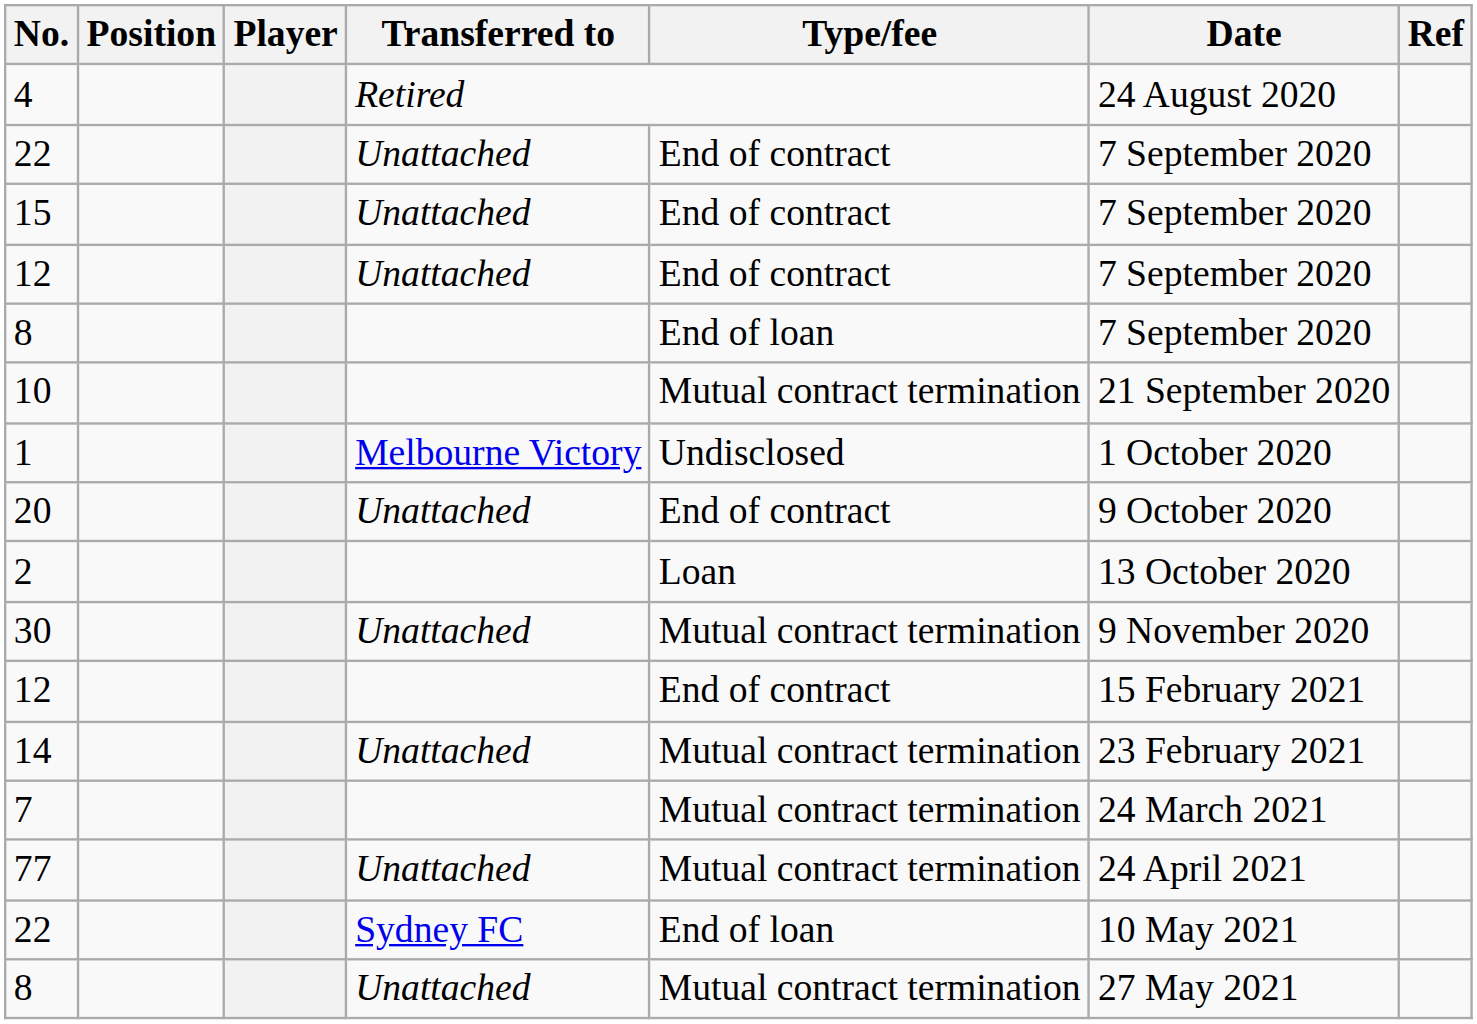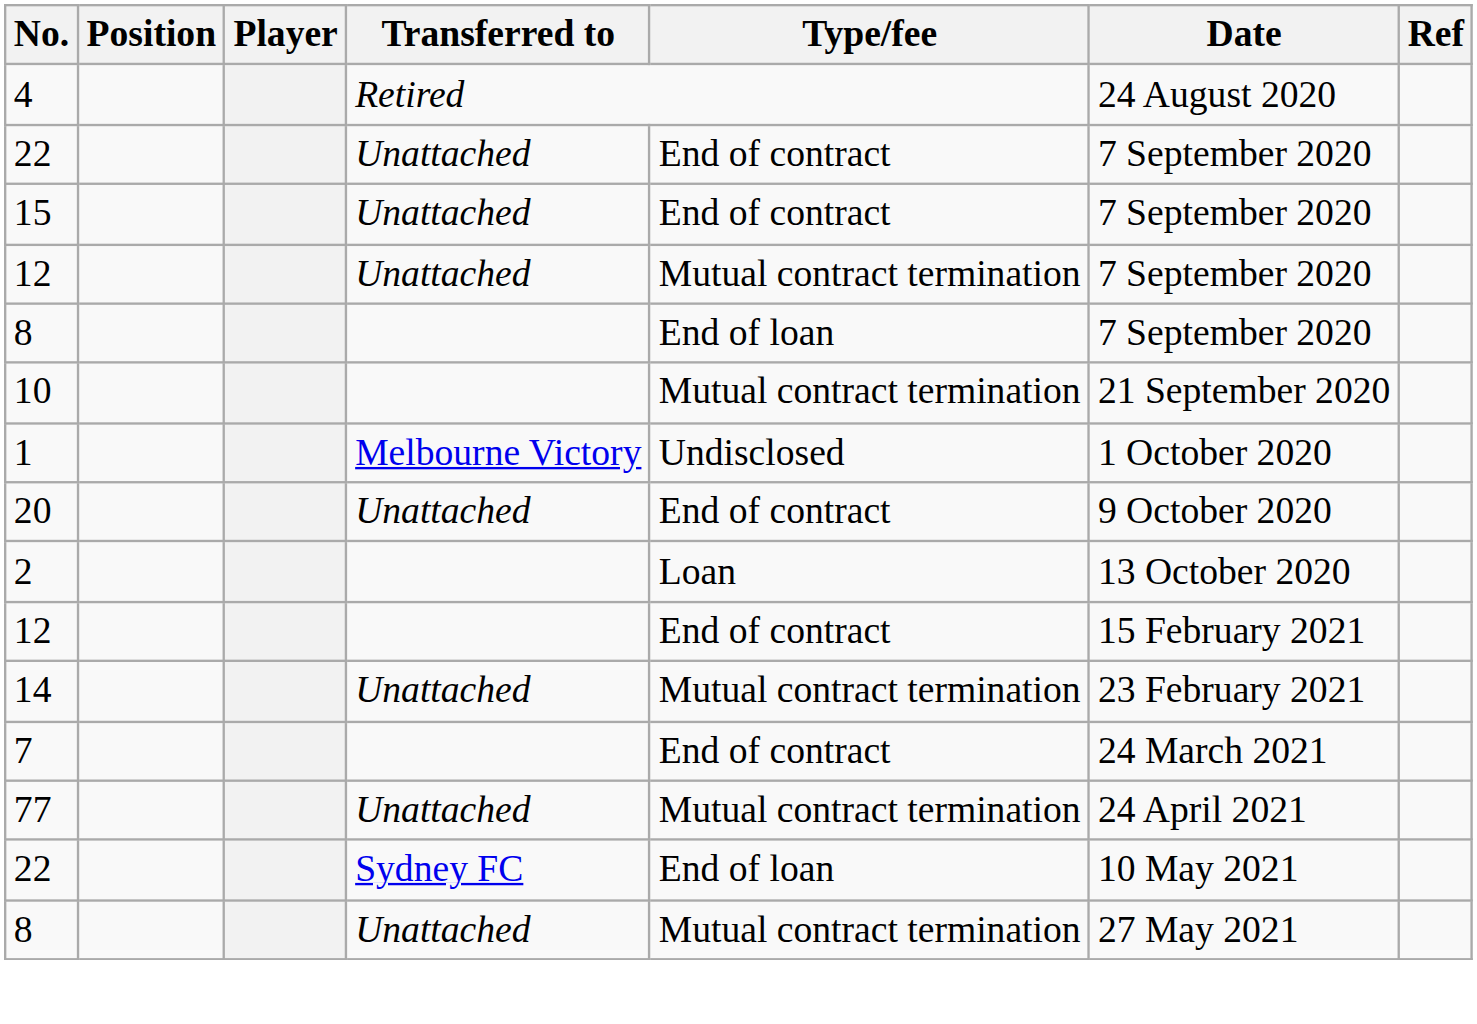 <table class="wikitable plainrowheaders sortable" style="text-align:center; text-align:left">
 <tr>
 <th scope="col">No.</th>
 <th scope="col">Position</th>
 <th scope="col">Player</th>
 <th scope="col">Transferred to</th>
 <th scope="col">Type/fee</th>
 <th scope="col">Date</th>
 <th scope="col" class="unsortable">Ref</th>
 </tr>
 <tr>
 <td>4</td>
 <td></td>
 <th scope="row"></th>
 <td colspan="2"><em>Retired</em></td>
 <td>24 August 2020</td>
 <td></td>
 </tr>
 <tr>
 <td>22</td>
 <td></td>
 <th scope="row"></th>
 <td><em>Unattached</em></td>
 <td>End of contract</td>
 <td>7 September 2020</td>
 <td></td>
 </tr>
 <tr>
 <td>15</td>
 <td></td>
 <th scope="row"></th>
 <td><em>Unattached</em></td>
 <td>End of contract</td>
 <td>7 September 2020</td>
 <td></td>
 </tr>
 <tr>
 <td>12</td>
 <td></td>
 <th scope="row"></th>
 <td><em>Unattached</em></td>
-<td>End of contract</td>
+<td>Mutual contract termination</td>
 <td>7 September 2020</td>
 <td></td>
 </tr>
 <tr>
 <td>8</td>
 <td></td>
 <th scope="row"></th>
 <td></td>
 <td>End of loan</td>
 <td>7 September 2020</td>
 <td></td>
 </tr>
 <tr>
 <td>10</td>
 <td></td>
 <th scope="row"></th>
 <td></td>
 <td>Mutual contract termination</td>
 <td>21 September 2020</td>
 <td></td>
 </tr>
 <tr>
 <td>1</td>
 <td></td>
 <th scope="row"></th>
 <td><a href='#'>Melbourne Victory</a></td>
 <td>Undisclosed</td>
 <td>1 October 2020</td>
 <td></td>
 </tr>
 <tr>
 <td>20</td>
 <td></td>
 <th scope="row"></th>
 <td><em>Unattached</em></td>
 <td>End of contract</td>
 <td>9 October 2020</td>
 <td></td>
 </tr>
 <tr>
 <td>2</td>
 <td></td>
 <th scope="row"></th>
 <td></td>
 <td>Loan</td>
 <td>13 October 2020</td>
 <td></td>
 </tr>
 <tr>
-<td>30</td>
-<td></td>
-<th scope="row"></th>
-<td><em>Unattached</em></td>
-<td>Mutual contract termination</td>
-<td>9 November 2020</td>
-<td></td>
-</tr>
-<tr>
 <td>12</td>
 <td></td>
 <th scope="row"></th>
 <td></td>
 <td>End of contract</td>
 <td>15 February 2021</td>
 <td></td>
 </tr>
 <tr>
 <td>14</td>
 <td></td>
 <th scope="row"></th>
 <td><em>Unattached</em></td>
 <td>Mutual contract termination</td>
 <td>23 February 2021</td>
 <td></td>
 </tr>
 <tr>
 <td>7</td>
 <td></td>
 <th scope="row"></th>
 <td></td>
-<td>Mutual contract termination</td>
+<td>End of contract</td>
 <td>24 March 2021</td>
 <td></td>
 </tr>
 <tr>
 <td>77</td>
 <td></td>
 <th scope="row"></th>
 <td><em>Unattached</em></td>
 <td>Mutual contract termination</td>
 <td>24 April 2021</td>
 <td></td>
 </tr>
 <tr>
 <td>22</td>
 <td></td>
 <th scope="row"></th>
 <td><a href='#'>Sydney FC</a></td>
 <td>End of loan</td>
 <td>10 May 2021</td>
 <td></td>
 </tr>
 <tr>
 <td>8</td>
 <td></td>
 <th scope="row"></th>
 <td><em>Unattached</em></td>
 <td>Mutual contract termination</td>
 <td>27 May 2021</td>
 <td></td>
 </tr>
 </table>
